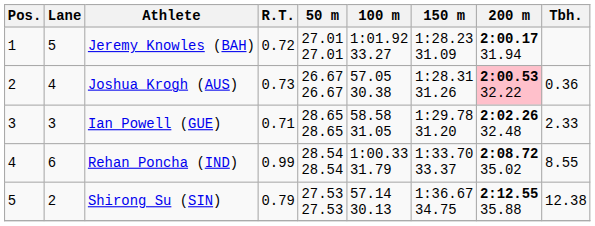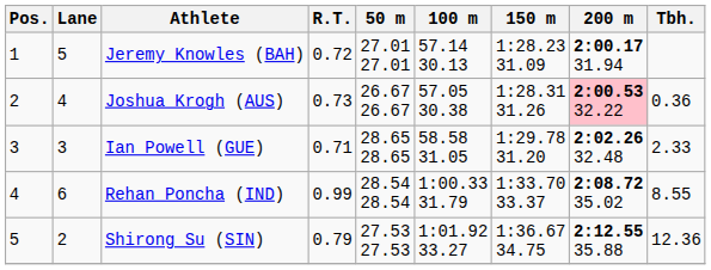 <table class="wikitable">
 <tr>
 <th>Pos.</th>
 <th>Lane</th>
 <th>Athlete</th>
 <th>R.T.</th>
 <th>50 m</th>
 <th>100 m</th>
 <th>150 m</th>
 <th>200 m</th>
 <th>Tbh.</th>
 </tr>
 <tr>
 <td>1</td>
 <td>5</td>
 <td> <a href='#'>Jeremy Knowles</a> (<a href='#'>BAH</a>)</td>
 <td>0.72</td>
 <td>27.01<br>27.01</td>
-<td>1:01.92<br>33.27</td>
+<td>57.14<br>30.13</td>
 <td>1:28.23<br>31.09</td>
 <td><strong>2:00.17</strong><br>31.94</td>
 <td> </td>
 </tr>
 <tr>
 <td>2</td>
 <td>4</td>
 <td> <a href='#'>Joshua Krogh</a> (<a href='#'>AUS</a>)</td>
 <td>0.73</td>
 <td>26.67<br>26.67</td>
 <td>57.05<br>30.38</td>
 <td>1:28.31<br>31.26</td>
 <td style="background: pink;"><strong>2:00.53</strong><br>32.22</td>
 <td>0.36</td>
 </tr>
 <tr>
 <td>3</td>
 <td>3</td>
 <td> <a href='#'>Ian Powell</a> (<a href='#'>GUE</a>)</td>
 <td>0.71</td>
 <td>28.65<br>28.65</td>
 <td>58.58<br>31.05</td>
 <td>1:29.78<br>31.20</td>
 <td><strong>2:02.26</strong><br>32.48</td>
 <td>2.33</td>
 </tr>
 <tr>
 <td>4</td>
 <td>6</td>
 <td> <a href='#'>Rehan Poncha</a> (<a href='#'>IND</a>)</td>
 <td>0.99</td>
 <td>28.54<br>28.54</td>
 <td>1:00.33<br>31.79</td>
 <td>1:33.70<br>33.37</td>
 <td><strong>2:08.72</strong><br>35.02</td>
 <td>8.55</td>
 </tr>
 <tr>
 <td>5</td>
 <td>2</td>
 <td> <a href='#'>Shirong Su</a> (<a href='#'>SIN</a>)</td>
 <td>0.79</td>
 <td>27.53<br>27.53</td>
-<td>57.14<br>30.13</td>
+<td>1:01.92<br>33.27</td>
 <td>1:36.67<br>34.75</td>
 <td><strong>2:12.55</strong><br>35.88</td>
-<td>12.38</td>
+<td>12.36</td>
 </tr>
 <tr>
 </tr>
 </table>
